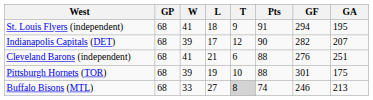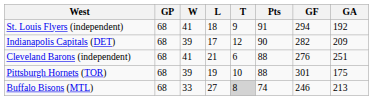 <table class="wikitable">
 <tr>
 <th bgcolor="#DDDDFF" width="30%">West</th>
 <th bgcolor="#DDDDFF" width="5%">GP</th>
 <th bgcolor="#DDDDFF" width="5%">W</th>
 <th bgcolor="#DDDDFF" width="5%">L</th>
 <th bgcolor="#DDDDFF" width="5%">T</th>
 <th bgcolor="#DDDDFF" width="7.5%">Pts</th>
 <th bgcolor="#DDDDFF" width="7.5%">GF</th>
 <th bgcolor="#DDDDFF" width="7.5%">GA</th>
 </tr>
 <tr>
 <td><a href='#'>St. Louis Flyers</a> (independent)</td>
 <td>68</td>
 <td>41</td>
 <td>18</td>
 <td>9</td>
 <td>91</td>
 <td>294</td>
-<td>195</td>
+<td>192</td>
 </tr>
 <tr>
 <td><a href='#'>Indianapolis Capitals</a> (<a href='#'>DET</a>)</td>
 <td>68</td>
 <td>39</td>
 <td>17</td>
 <td>12</td>
 <td>90</td>
 <td>282</td>
-<td>207</td>
+<td>209</td>
 </tr>
 <tr>
 <td><a href='#'>Cleveland Barons</a> (independent)</td>
 <td>68</td>
 <td>41</td>
 <td>21</td>
 <td>6</td>
 <td>88</td>
 <td>276</td>
 <td>251</td>
 </tr>
 <tr>
 <td><a href='#'>Pittsburgh Hornets</a> (<a href='#'>TOR</a>)</td>
 <td>68</td>
 <td>39</td>
 <td>19</td>
 <td>10</td>
 <td>88</td>
 <td>301</td>
 <td>175</td>
 </tr>
 <tr>
 <td><a href='#'>Buffalo Bisons</a> (<a href='#'>MTL</a>)</td>
 <td>68</td>
 <td>33</td>
 <td>27</td>
 <td style="background: lightgrey;">8</td>
 <td>74</td>
 <td>246</td>
 <td>213</td>
 </tr>
 </table>
